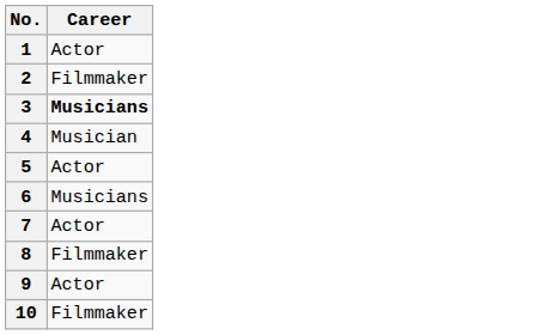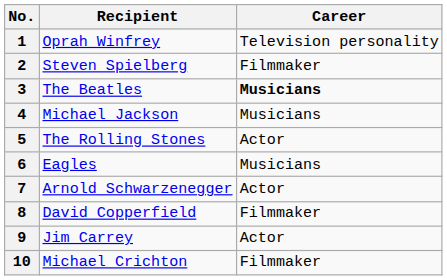 <table class="wikitable plainrowheaders">
 <tr>
 <th scope="col">No.</th>
+<th scope="col">Recipient</th>
 <th scope="col">Career</th>
 </tr>
 <tr>
 <th scope="row">1</th>
-<td>Actor</td>
+<td> <a href='#'>Oprah Winfrey</a></td>
+<td>Television personality</td>
 </tr>
 <tr>
 <th scope="row">2</th>
+<td> <a href='#'>Steven Spielberg</a></td>
 <td>Filmmaker</td>
 </tr>
 <tr>
 <th scope="row">3</th>
+<td> <a href='#'>The Beatles</a></td>
 <td><strong>Musicians</strong></td>
 </tr>
 <tr>
 <th scope="row">4</th>
-<td>Musician</td>
+<td> <a href='#'>Michael Jackson</a></td>
+<td>Musicians</td>
 </tr>
 <tr>
 <th scope="row">5</th>
+<td> <a href='#'>The Rolling Stones</a></td>
 <td>Actor</td>
 </tr>
 <tr>
 <th scope="row">6</th>
+<td> <a href='#'>Eagles</a></td>
 <td>Musicians</td>
 </tr>
 <tr>
 <th scope="row">7</th>
+<td> <a href='#'>Arnold Schwarzenegger</a></td>
 <td>Actor</td>
 </tr>
 <tr>
 <th scope="row">8</th>
+<td> <a href='#'>David Copperfield</a></td>
 <td>Filmmaker</td>
 </tr>
 <tr>
 <th scope="row">9</th>
+<td> <a href='#'>Jim Carrey</a></td>
 <td>Actor</td>
 </tr>
 <tr>
 <th scope="row">10</th>
+<td> <a href='#'>Michael Crichton</a></td>
 <td>Filmmaker</td>
 </tr>
 </table>
